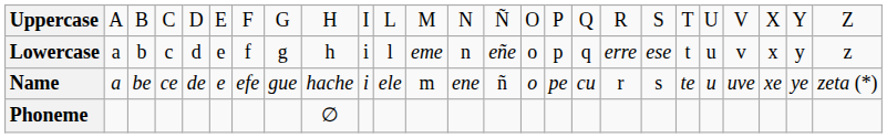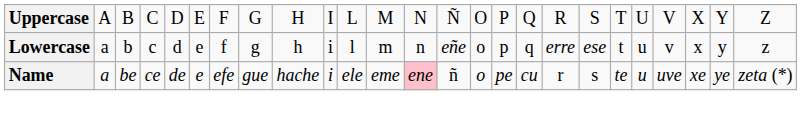 <table class="wikitable" style="text-align:center;">
 <tr>
 <th style="text-align:left;">Uppercase</th>
 <td>A</td>
 <td>B</td>
 <td>C</td>
 <td>D</td>
 <td>E</td>
 <td>F</td>
 <td>G</td>
 <td>H</td>
 <td>I</td>
 <td>L</td>
 <td>M</td>
 <td>N</td>
 <td>Ñ</td>
 <td>O</td>
 <td>P</td>
 <td>Q</td>
 <td>R</td>
 <td>S</td>
 <td>T</td>
 <td>U</td>
 <td>V</td>
 <td>X</td>
 <td>Y</td>
 <td>Z</td>
 </tr>
 <tr>
 <th style="text-align:left;">Lowercase</th>
 <td>a</td>
 <td>b</td>
 <td>c</td>
 <td>d</td>
 <td>e</td>
 <td>f</td>
 <td>g</td>
 <td>h</td>
 <td>i</td>
 <td>l</td>
-<td><em>eme</em></td>
+<td>m</td>
 <td>n</td>
 <td><em>eñe</em></td>
 <td>o</td>
 <td>p</td>
 <td>q</td>
 <td><em>erre</em></td>
 <td><em>ese</em></td>
 <td>t</td>
 <td>u</td>
 <td>v</td>
 <td>x</td>
 <td>y</td>
 <td>z</td>
 </tr>
 <tr>
 <th style="text-align:left;">Name</th>
 <td><em>a</em></td>
 <td><em>be</em></td>
 <td><em>ce</em></td>
 <td><em>de</em></td>
 <td><em>e</em></td>
 <td><em>efe</em></td>
 <td><em>gue</em></td>
 <td><em>hache</em></td>
 <td><em>i</em></td>
 <td><em>ele</em></td>
-<td>m</td>
-<td><em>ene</em></td>
+<td><em>eme</em></td>
+<td style="background: pink;"><em>ene</em></td>
 <td>ñ</td>
 <td><em>o</em></td>
 <td><em>pe</em></td>
 <td><em>cu</em></td>
 <td>r</td>
 <td>s</td>
 <td><em>te</em></td>
 <td><em>u</em></td>
 <td><em>uve</em></td>
 <td><em>xe</em></td>
 <td><em>ye</em></td>
 <td><em>zeta</em> (*)</td>
 </tr>
-<tr>
-<th style="text-align:left;">Phoneme</th>
-<td></td>
-<td></td>
-<td></td>
-<td></td>
-<td></td>
-<td></td>
-<td></td>
-<td>∅</td>
-<td></td>
-<td></td>
-<td></td>
-<td></td>
-<td></td>
-<td></td>
-<td></td>
-<td></td>
-<td></td>
-<td></td>
-<td></td>
-<td></td>
-<td></td>
-<td></td>
-<td></td>
-<td></td>
-</tr>
 </table>
